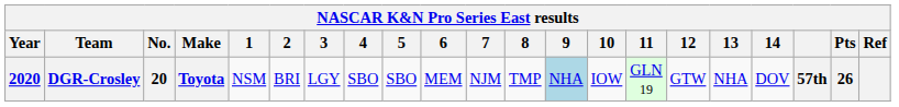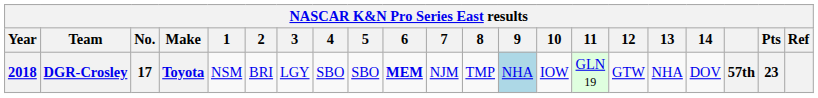 <table class="wikitable" style="text-align:center; font-size:85%">
 <tr>
 <th colspan=21><a href='#'>NASCAR K&N Pro Series East</a> results</th>
 </tr>
 <tr>
 <th>Year</th>
 <th>Team</th>
 <th>No.</th>
 <th>Make</th>
 <th>1</th>
 <th>2</th>
 <th>3</th>
 <th>4</th>
 <th>5</th>
 <th>6</th>
 <th>7</th>
 <th>8</th>
 <th>9</th>
 <th>10</th>
 <th>11</th>
 <th>12</th>
 <th>13</th>
 <th>14</th>
 <th></th>
 <th>Pts</th>
 <th>Ref</th>
 </tr>
 <tr>
-<th><a href='#'>2020</a></th>
+<th><a href='#'>2018</a></th>
 <th><a href='#'>DGR-Crosley</a></th>
-<th>20</th>
+<th>17</th>
 <th><a href='#'>Toyota</a></th>
 <td><a href='#'>NSM</a></td>
 <td><a href='#'>BRI</a></td>
 <td><a href='#'>LGY</a></td>
 <td><a href='#'>SBO</a></td>
 <td><a href='#'>SBO</a></td>
-<td><a href='#'>MEM</a></td>
+<td><strong><a href='#'>MEM</a></strong></td>
 <td><a href='#'>NJM</a></td>
 <td><a href='#'>TMP</a></td>
 <td style="background: lightblue;"><a href='#'>NHA</a></td>
 <td><a href='#'>IOW</a></td>
 <td style="background:#DFFFDF;"><a href='#'>GLN</a><br><small>19</small></td>
 <td><a href='#'>GTW</a></td>
 <td><a href='#'>NHA</a></td>
 <td><a href='#'>DOV</a></td>
 <th>57th</th>
-<th>26</th>
+<th>23</th>
 <th></th>
 </tr>
 </table>
